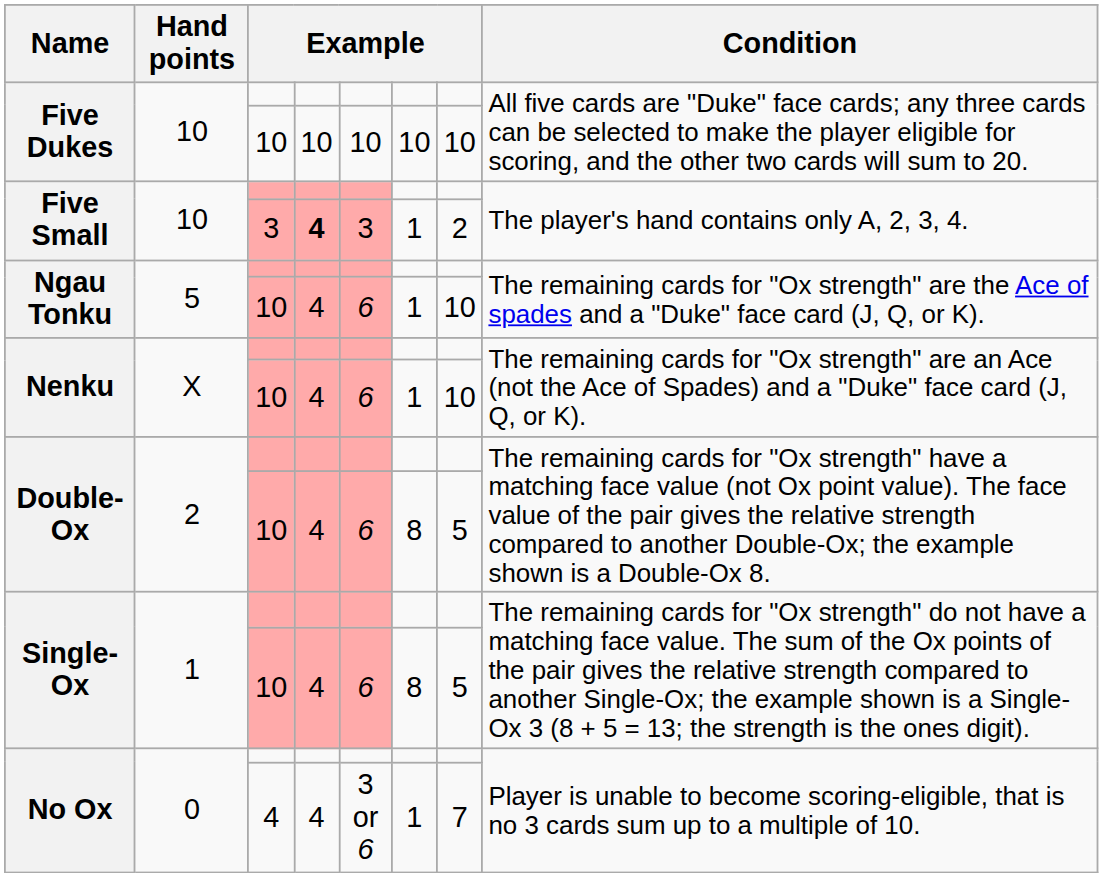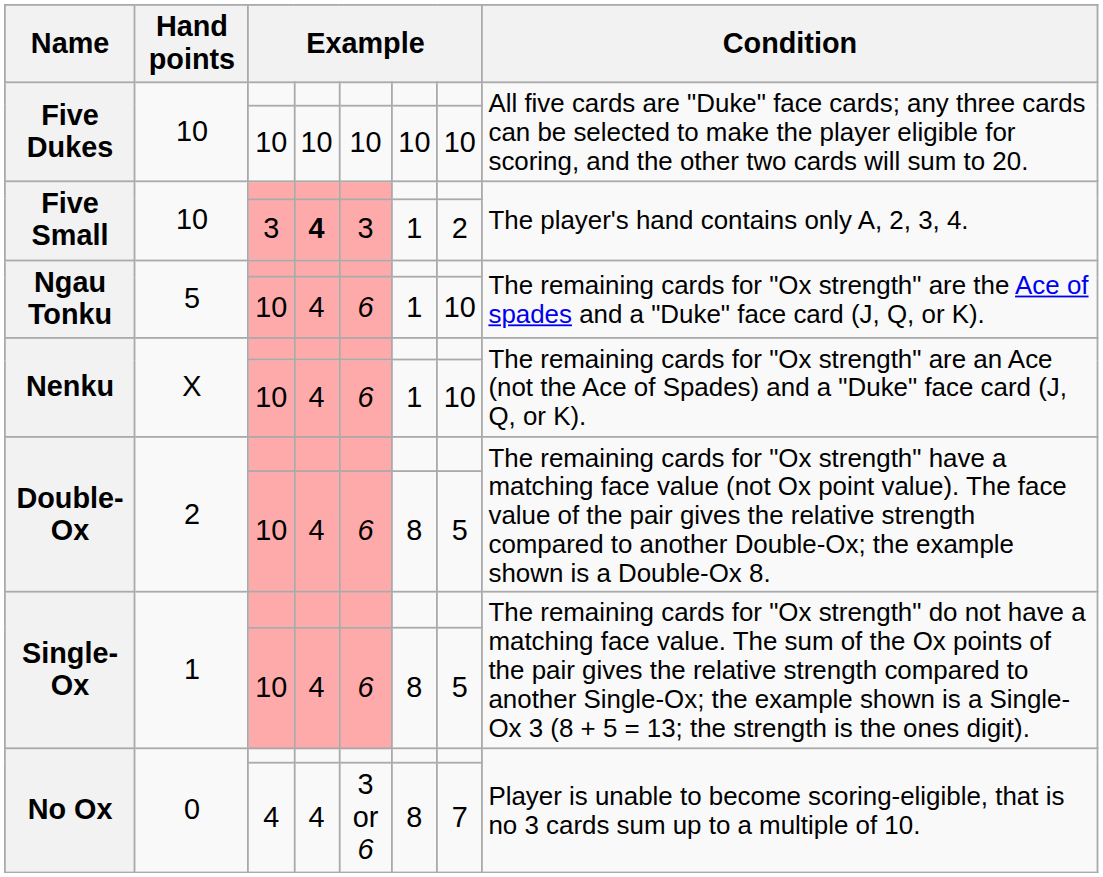 <table class="wikitable sortable" style="font-size:100%;text-align:center;">
 <tr>
 <th>Name</th>
 <th>Hand points</th>
 <th colspan=5 class="unsortable">Example</th>
 <th class="unsortable">Condition</th>
 </tr>
 <tr>
 <th rowspan=2>Five Dukes</th>
 <td rowspan=2>10</td>
 <td></td>
 <td></td>
 <td></td>
 <td></td>
 <td></td>
 <td rowspan=2 style="font-size:90%;text-align:left;">All five cards are "Duke" face cards; any three cards can be selected to make the player eligible for scoring, and the other two cards will sum to 20.</td>
 </tr>
 <tr>
 <td>10</td>
 <td>10</td>
 <td>10</td>
 <td>10</td>
 <td>10</td>
 </tr>
 <tr>
 <th rowspan=2>Five Small</th>
 <td rowspan=2>10</td>
 <td style="background:#faa;"></td>
 <td style="background:#faa;"></td>
 <td style="background:#faa;"></td>
 <td></td>
 <td></td>
 <td rowspan=2 style="font-size:90%;text-align:left;">The player's hand contains only A, 2, 3, 4.</td>
 </tr>
 <tr>
 <td style="background:#faa;">3</td>
 <td style="background:#faa;"><strong>4</strong></td>
 <td style="background:#faa;">3</td>
 <td>1</td>
 <td>2</td>
 </tr>
 <tr>
 <th rowspan=2>Ngau Tonku</th>
 <td rowspan=2>5</td>
 <td style="background:#faa;"></td>
 <td style="background:#faa;"></td>
 <td style="background:#faa;"></td>
 <td></td>
 <td></td>
 <td rowspan=2 style="font-size:90%;text-align:left;">The remaining cards for "Ox strength" are the <a href='#'>Ace of spades</a> and a "Duke" face card (J, Q, or K).</td>
 </tr>
 <tr>
 <td style="background:#faa;">10</td>
 <td style="background:#faa;">4</td>
 <td style="background:#faa;"><em>6</em></td>
 <td>1</td>
 <td>10</td>
 </tr>
 <tr>
 <th rowspan=2>Nenku</th>
 <td rowspan=2>X</td>
 <td style="background:#faa;"></td>
 <td style="background:#faa;"></td>
 <td style="background:#faa;"></td>
 <td></td>
 <td></td>
 <td rowspan=2 style="font-size:90%;text-align:left;">The remaining cards for "Ox strength" are an Ace (not the Ace of Spades) and a "Duke" face card (J, Q, or K).</td>
 </tr>
 <tr>
 <td style="background:#faa;">10</td>
 <td style="background:#faa;">4</td>
 <td style="background:#faa;"><em>6</em></td>
 <td>1</td>
 <td>10</td>
 </tr>
 <tr>
 <th rowspan=2>Double- Ox</th>
 <td rowspan=2>2</td>
 <td style="background:#faa;"></td>
 <td style="background:#faa;"></td>
 <td style="background:#faa;"></td>
 <td></td>
 <td></td>
 <td rowspan=2 style="font-size:90%;text-align:left;">The remaining cards for "Ox strength" have a matching face value (not Ox point value). The face value of the pair gives the relative strength compared to another Double-Ox; the example shown is a Double-Ox 8.</td>
 </tr>
 <tr>
 <td style="background:#faa;">10</td>
 <td style="background:#faa;">4</td>
 <td style="background:#faa;"><em>6</em></td>
 <td>8</td>
 <td>5</td>
 </tr>
 <tr>
 <th rowspan=2>Single- Ox</th>
 <td rowspan=2>1</td>
 <td style="background:#faa;"></td>
 <td style="background:#faa;"></td>
 <td style="background:#faa;"></td>
 <td></td>
 <td></td>
 <td rowspan=2 style="font-size:90%;text-align:left;">The remaining cards for "Ox strength" do not have a matching face value. The sum of the Ox points of the pair gives the relative strength compared to another Single-Ox; the example shown is a Single-Ox 3 (8 + 5 = 13; the strength is the ones digit).</td>
 </tr>
 <tr>
 <td style="background:#faa;">10</td>
 <td style="background:#faa;">4</td>
 <td style="background:#faa;"><em>6</em></td>
 <td>8</td>
 <td>5</td>
 </tr>
 <tr>
 <th rowspan=2>No Ox</th>
 <td rowspan=2>0</td>
 <td></td>
 <td></td>
 <td></td>
 <td></td>
 <td></td>
 <td rowspan=2 style="font-size:90%;text-align:left;">Player is unable to become scoring-eligible, that is no 3 cards sum up to a multiple of 10.</td>
 </tr>
 <tr>
 <td>4</td>
 <td>4</td>
 <td>3 or <em>6</em></td>
-<td>1</td>
+<td>8</td>
 <td>7</td>
 </tr>
 </table>
